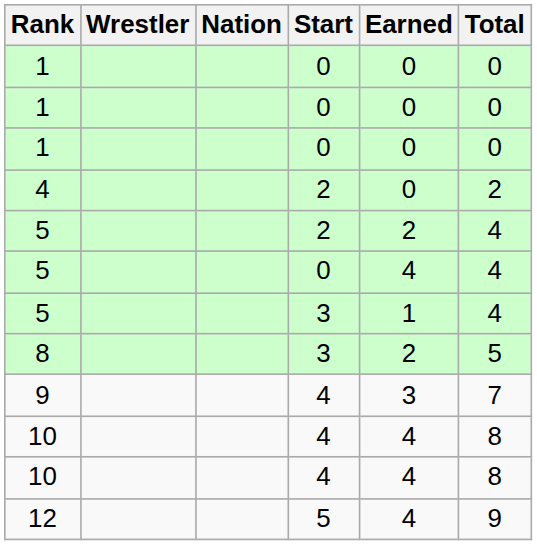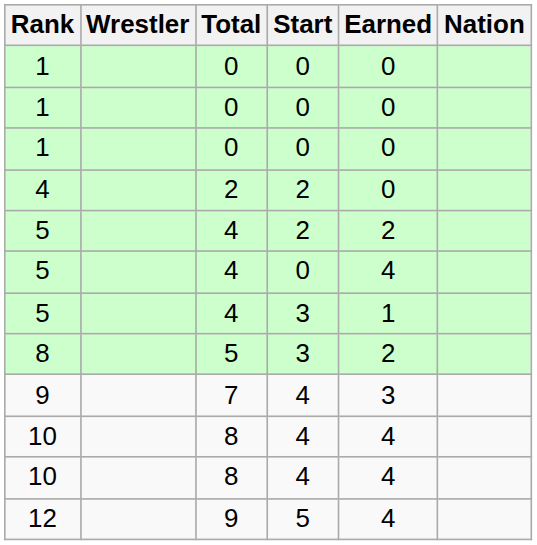 <table class="wikitable sortable" style="text-align:center;">
 <tr>
 <th>Rank</th>
 <th>Wrestler</th>
-<th>Nation</th>
+<th>Total</th>
 <th>Start</th>
 <th>Earned</th>
-<th>Total</th>
+<th>Nation</th>
 </tr>
 <tr style="background:#cfc;">
 <td>1</td>
 <td align=left></td>
+<td>0</td>
+<td>0</td>
+<td>0</td>
+<td align=left></td>
+</tr>
+<tr style="background:#cfc;">
+<td>1</td>
 <td align=left></td>
 <td>0</td>
 <td>0</td>
 <td>0</td>
+<td align=left></td>
 </tr>
 <tr style="background:#cfc;">
 <td>1</td>
 <td align=left></td>
-<td align=left></td>
 <td>0</td>
 <td>0</td>
 <td>0</td>
-</tr>
-<tr style="background:#cfc;">
-<td>1</td>
 <td align=left></td>
-<td align=left></td>
-<td>0</td>
-<td>0</td>
-<td>0</td>
 </tr>
 <tr style="background:#cfc;">
 <td>4</td>
 <td align=left></td>
-<td align=left></td>
+<td>2</td>
 <td>2</td>
 <td>0</td>
-<td>2</td>
+<td align=left></td>
 </tr>
 <tr style="background:#cfc;">
 <td>5</td>
 <td align=left></td>
-<td align=left></td>
+<td>4</td>
 <td>2</td>
 <td>2</td>
-<td>4</td>
+<td align=left></td>
 </tr>
 <tr style="background:#cfc;">
 <td>5</td>
 <td align=left></td>
-<td align=left></td>
+<td>4</td>
 <td>0</td>
 <td>4</td>
-<td>4</td>
+<td align=left></td>
 </tr>
 <tr style="background:#cfc;">
 <td>5</td>
 <td align=left></td>
-<td align=left></td>
+<td>4</td>
 <td>3</td>
 <td>1</td>
-<td>4</td>
+<td align=left></td>
 </tr>
 <tr style="background:#cfc;">
 <td>8</td>
 <td align=left></td>
-<td align=left></td>
+<td>5</td>
 <td>3</td>
 <td>2</td>
-<td>5</td>
+<td align=left></td>
 </tr>
 <tr>
 <td>9</td>
 <td align=left></td>
-<td align=left></td>
+<td>7</td>
 <td>4</td>
 <td>3</td>
-<td>7</td>
+<td align=left></td>
 </tr>
 <tr>
 <td>10</td>
 <td align=left></td>
-<td align=left></td>
+<td>8</td>
 <td>4</td>
 <td>4</td>
-<td>8</td>
+<td align=left></td>
 </tr>
 <tr>
 <td>10</td>
 <td align=left></td>
-<td align=left></td>
+<td>8</td>
 <td>4</td>
 <td>4</td>
-<td>8</td>
+<td align=left></td>
 </tr>
 <tr>
 <td>12</td>
 <td align=left></td>
-<td align=left></td>
+<td>9</td>
 <td>5</td>
 <td>4</td>
-<td>9</td>
+<td align=left></td>
 </tr>
 </table>
